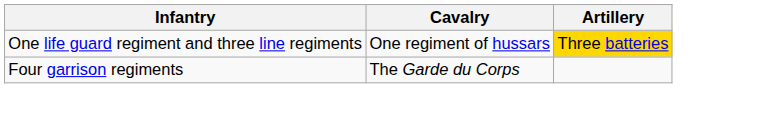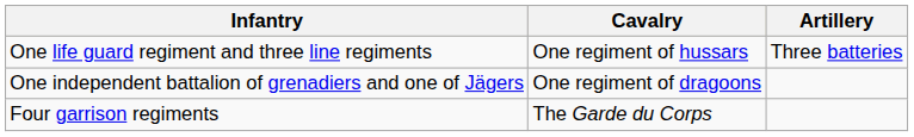 <table class="wikitable">
 <tr style="background:#FFF1C1; text-align:center;">
 <th>Infantry</th>
 <th>Cavalry</th>
 <th>Artillery</th>
 </tr>
 <tr>
 <td>One <a href='#'>life guard</a> regiment and three <a href='#'>line</a> regiments</td>
 <td>One regiment of <a href='#'>hussars</a></td>
-<td style="background: gold;">Three <a href='#'>batteries</a></td>
+<td>Three <a href='#'>batteries</a></td>
+</tr>
+<tr>
+<td>One independent battalion of <a href='#'>grenadiers</a> and one of <a href='#'>Jägers</a></td>
+<td>One regiment of <a href='#'>dragoons</a></td>
+<td></td>
 </tr>
 <tr>
 <td>Four <a href='#'>garrison</a> regiments</td>
 <td>The <em>Garde du Corps</em></td>
 <td></td>
 </tr>
 </table>
